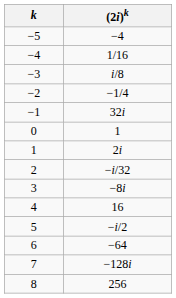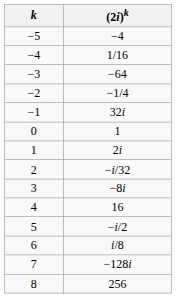 <table class="wikitable" style="width:14em;float:right;margin-left:1em;">
 <tr>
 <th><em>k</em></th>
 <th>(2<em>i</em>)<sup><em>k</em></sup></th>
 </tr>
 <tr>
 <td align="center">−5</td>
 <td align="center">−4</td>
 </tr>
 <tr>
 <td align="center">−4</td>
 <td align="center">1/16</td>
 </tr>
 <tr>
 <td align="center">−3</td>
-<td align="center"><em>i</em>/8</td>
+<td align="center">−64</td>
 </tr>
 <tr>
 <td align="center">−2</td>
 <td align="center">−1/4</td>
 </tr>
 <tr>
 <td align="center">−1</td>
 <td align="center">32<em>i</em></td>
 </tr>
 <tr>
 <td align="center">0</td>
 <td align="center">1</td>
 </tr>
 <tr>
 <td align="center">1</td>
 <td align="center">2<em>i</em></td>
 </tr>
 <tr>
 <td align="center">2</td>
 <td align="center">−<em>i</em>/32</td>
 </tr>
 <tr>
 <td align="center">3</td>
 <td align="center">−8<em>i</em></td>
 </tr>
 <tr>
 <td align="center">4</td>
 <td align="center">16</td>
 </tr>
 <tr>
 <td align="center">5</td>
 <td align="center">−<em>i</em>/2</td>
 </tr>
 <tr>
 <td align="center">6</td>
-<td align="center">−64</td>
+<td align="center"><em>i</em>/8</td>
 </tr>
 <tr>
 <td align="center">7</td>
 <td align="center">−128<em>i</em></td>
 </tr>
 <tr>
 <td align="center">8</td>
 <td align="center">256</td>
 </tr>
 </table>
